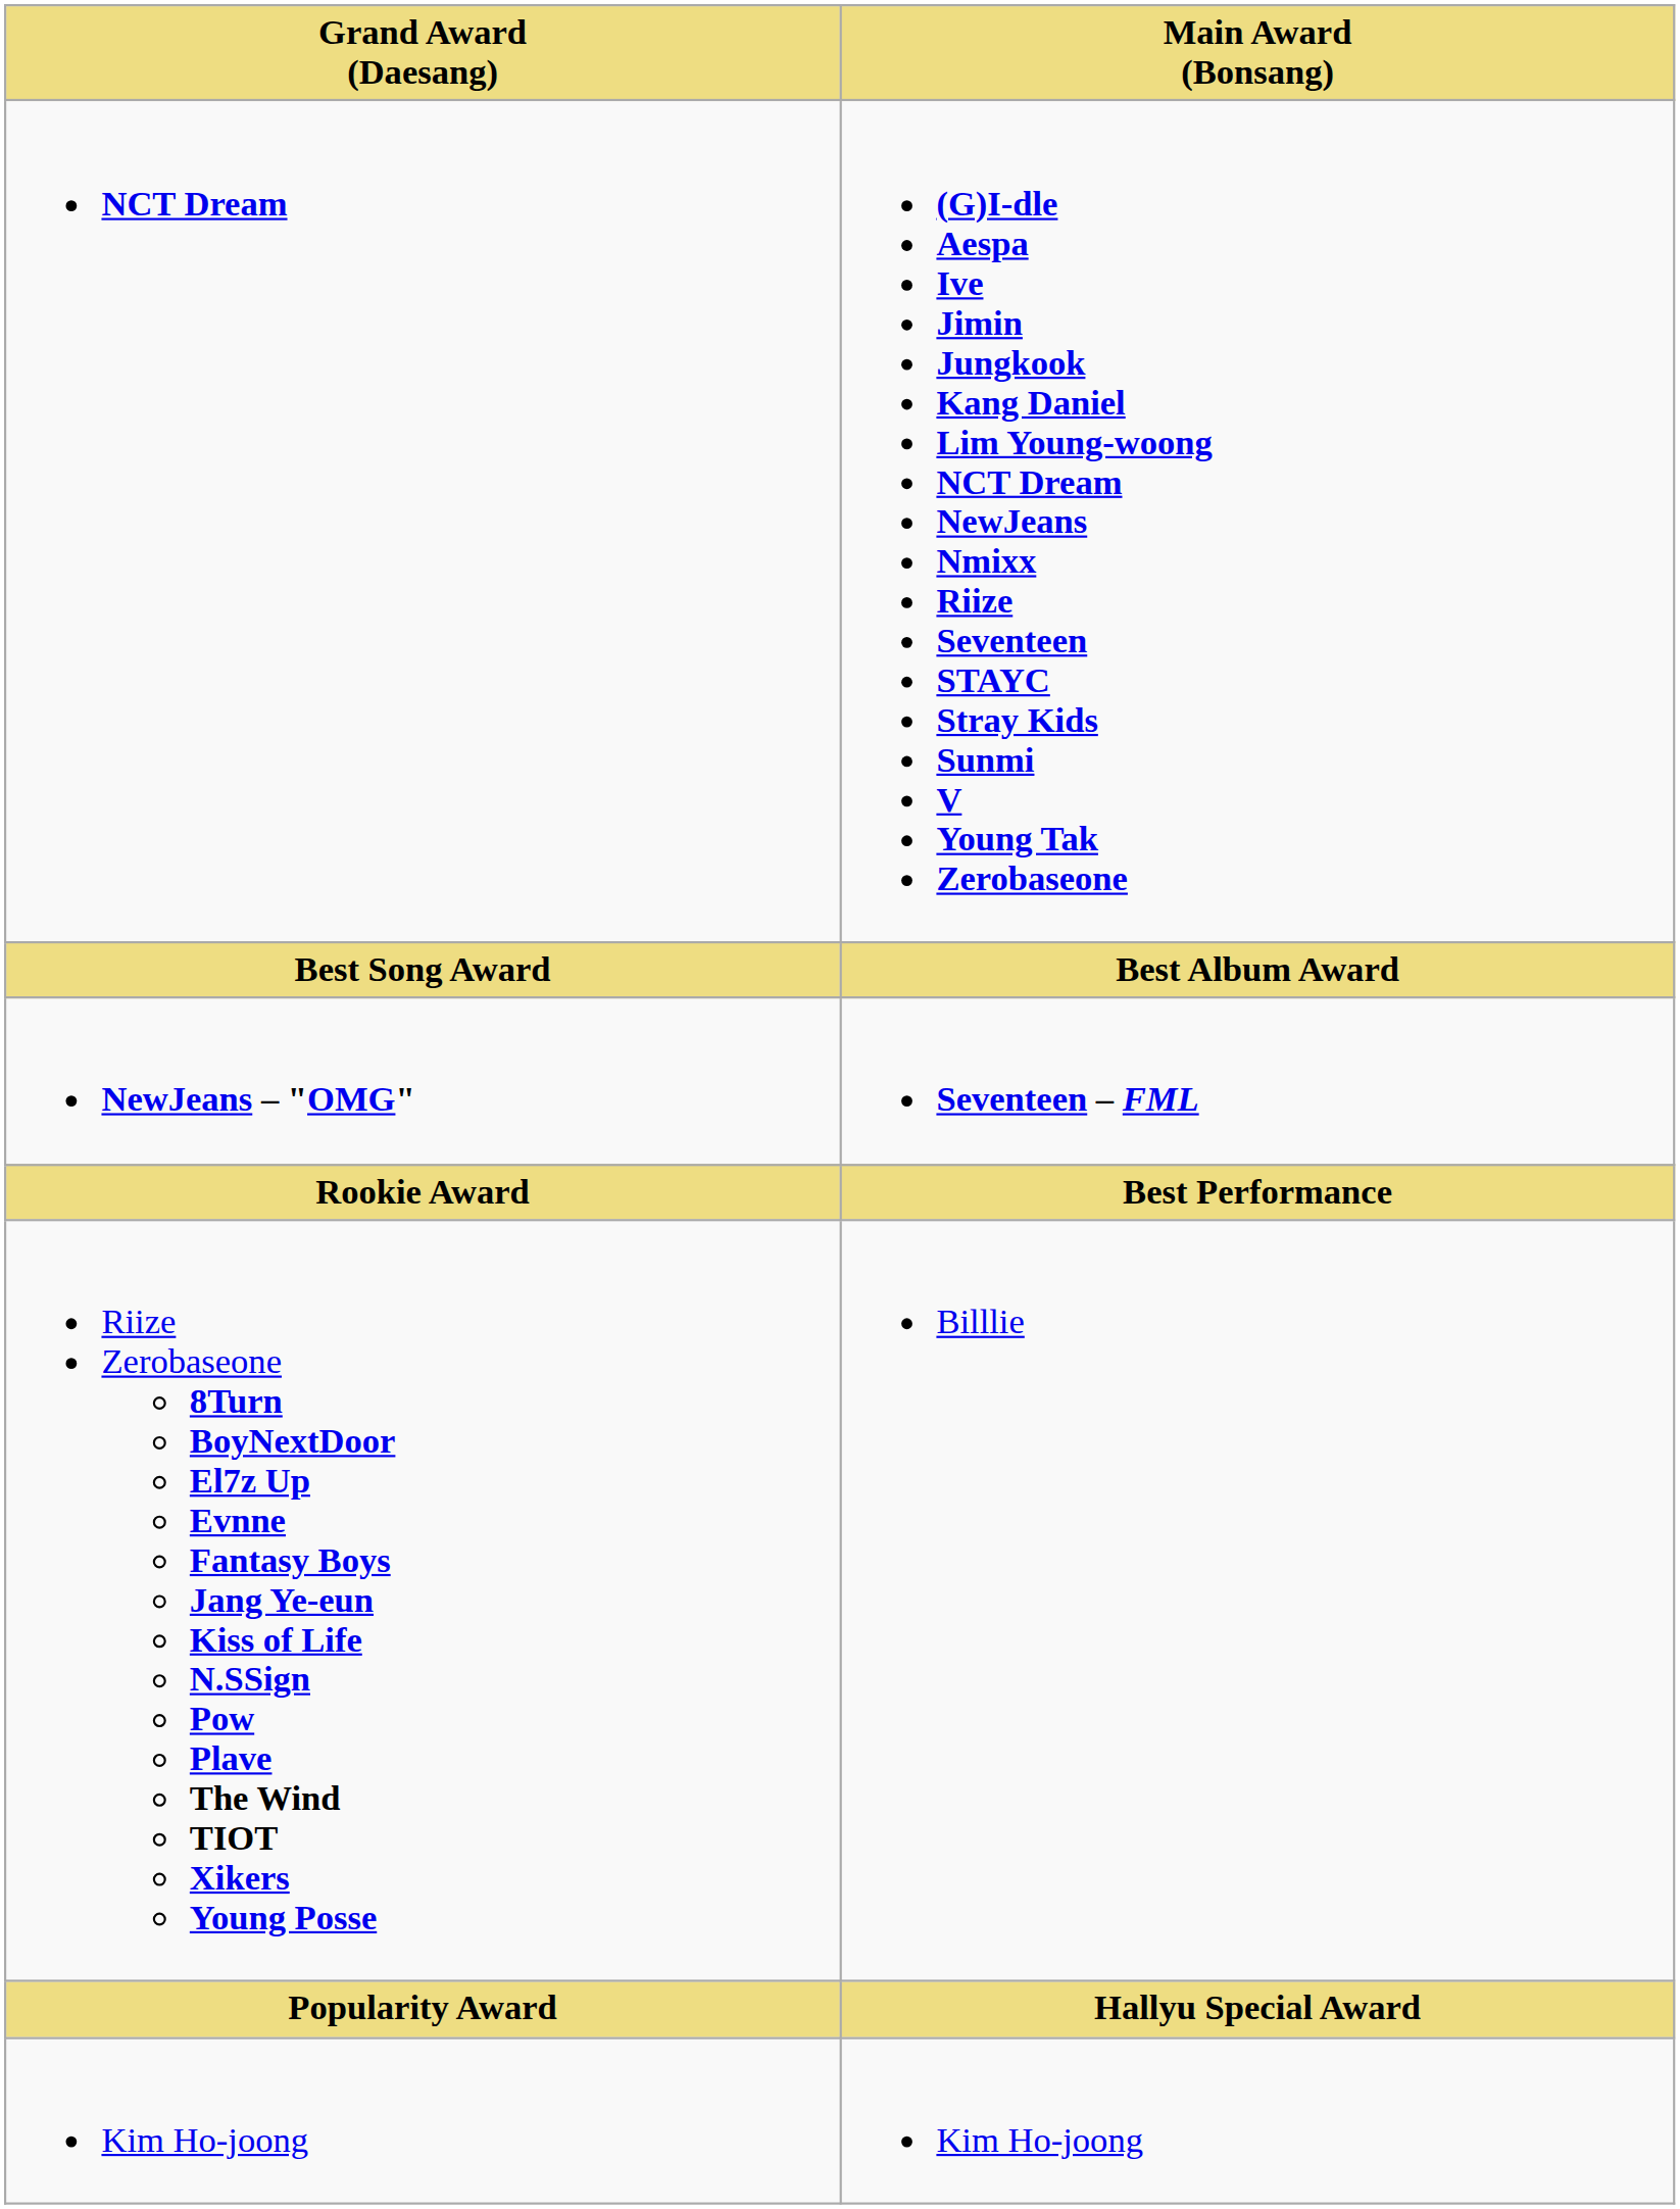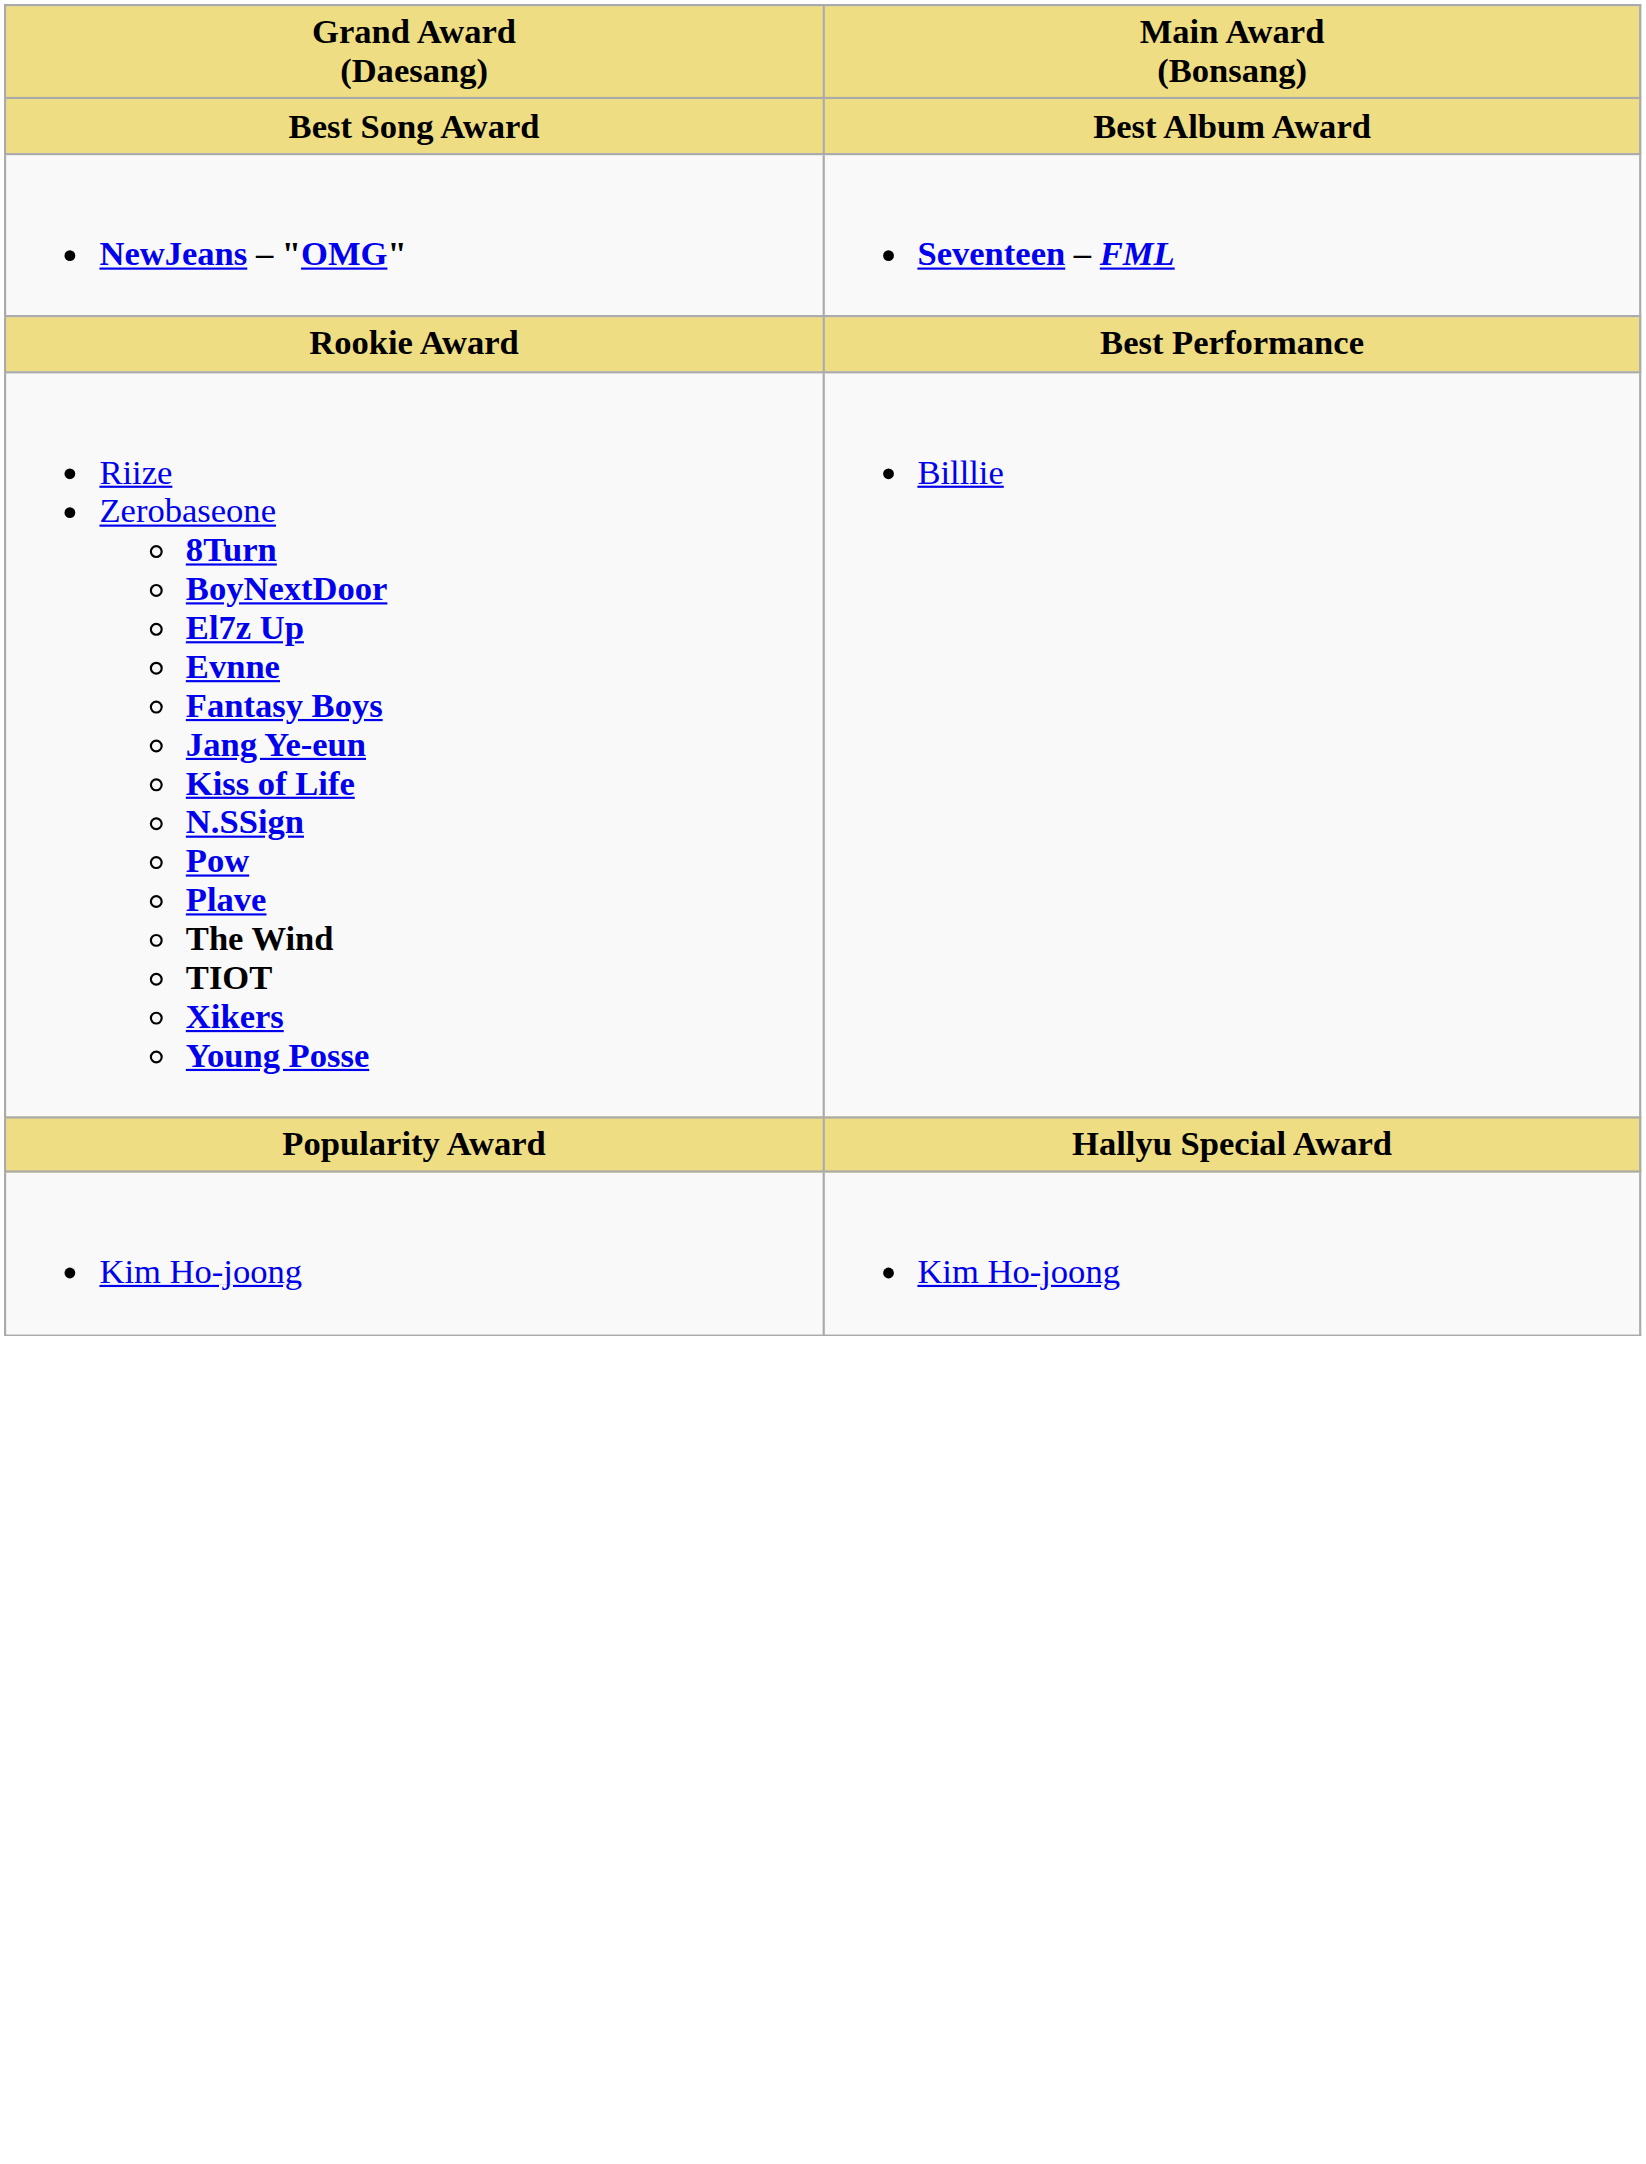 <table class="wikitable" style="width:60%">
 <tr>
 <th scope="col" style="background:#EEDD82; width:30%">Grand Award<br>(Daesang)</th>
 <th scope="col" style="background:#EEDD82; width:30%">Main Award<br>(Bonsang)</th>
-</tr>
-<tr>
-<td style="vertical-align:top"><br><ul><li><strong><a href='#'>NCT Dream</a></strong></li></ul></td>
-<td style="vertical-align:top"><br><ul><li><strong><a href='#'>(G)I-dle</a></strong></li><li><strong><a href='#'>Aespa</a></strong></li><li><strong><a href='#'>Ive</a></strong></li><li><strong><a href='#'>Jimin</a></strong></li><li><strong><a href='#'>Jungkook</a></strong></li><li><strong><a href='#'>Kang Daniel</a></strong></li><li><strong><a href='#'>Lim Young-woong</a></strong></li><li><strong><a href='#'>NCT Dream</a></strong></li><li><strong><a href='#'>NewJeans</a></strong></li><li><strong><a href='#'>Nmixx</a></strong></li><li><strong><a href='#'>Riize</a></strong></li><li><strong><a href='#'>Seventeen</a></strong></li><li><strong><a href='#'>STAYC</a></strong></li><li><strong><a href='#'>Stray Kids</a></strong></li><li><strong><a href='#'>Sunmi</a></strong></li><li><strong><a href='#'>V</a></strong></li><li><strong><a href='#'>Young Tak</a></strong></li><li><strong><a href='#'>Zerobaseone</a></strong></li></ul></td>
 </tr>
 <tr>
 <th scope="col" style="background:#EEDD82">Best Song Award</th>
 <th scope="col" style="background:#EEDD82">Best Album Award</th>
 </tr>
 <tr>
 <td style="vertical-align:top"><br><ul><li><strong><a href='#'>NewJeans</a> – "<a href='#'>OMG</a>"</strong></li></ul></td>
 <td style="vertical-align:top"><br><ul><li><strong><a href='#'>Seventeen</a> – <em><a href='#'>FML</a><strong><em></li></ul></td>
 </tr>
 <tr>
 <th scope="col" style="background:#EEDD82">Rookie Award</th>
 <th scope="col" style="background:#EEDD82">Best Performance</th>
 </tr>
 <tr>
 <td style="vertical-align:top"><br><ul><li></strong><a href='#'>Riize</a><strong></li><li></strong><a href='#'>Zerobaseone</a><strong><ul><li><a href='#'>8Turn</a></li><li><a href='#'>BoyNextDoor</a></li><li><a href='#'>El7z Up</a></li><li><a href='#'>Evnne</a></li><li><a href='#'>Fantasy Boys</a></li><li><a href='#'>Jang Ye-eun</a></li><li><a href='#'>Kiss of Life</a></li><li><a href='#'>N.SSign</a></li><li><a href='#'>Pow</a></li><li><a href='#'>Plave</a></li><li>The Wind</li><li>TIOT</li><li><a href='#'>Xikers</a></li><li><a href='#'>Young Posse</a></li></ul></li></ul></td>
 <td style="vertical-align:top"><br><ul><li></strong><a href='#'>Billlie</a><strong></li></ul></td>
 </tr>
 <tr>
 <th scope="col" style="background:#EEDD82">Popularity Award</th>
 <th scope="col" style="background:#EEDD82">Hallyu Special Award</th>
 </tr>
 <tr>
 <td style="vertical-align:top"><br><ul><li></strong><a href='#'>Kim Ho-joong</a><strong></li></ul></td>
 <td style="vertical-align:top"><br><ul><li></strong><a href='#'>Kim Ho-joong</a><strong></li></ul></td>
 </tr>
 </table>
